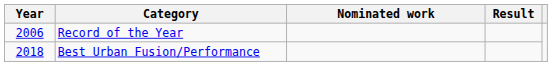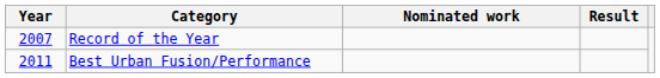 <table class="wikitable sortable plainrowheaders">
 <tr>
 <th scope="col" class="unsortable" style="width:5em;">Year</th>
 <th scope="col" class="unsortable" style="width:26em;">Category</th>
 <th scope="col" class="unsortable" style="width:25em;">Nominated work</th>
 <th scope="col" class="unsortable" style="width:5em;">Result</th>
 <th scope="col" class="unsortable"></th>
 </tr>
 <tr>
-<td style="text-align:center;"><a href='#'>2006</a></td>
+<td style="text-align:center;"><a href='#'>2007</a></td>
 <td><a href='#'>Record of the Year</a></td>
 <td> </td>
 <td></td>
 <td style="text-align:center;" rowspan="2"></td>
 </tr>
 <tr>
-<td style="text-align:center;"><a href='#'>2018</a></td>
+<td style="text-align:center;"><a href='#'>2011</a></td>
 <td><a href='#'>Best Urban Fusion/Performance</a></td>
 <td> </td>
 <td></td>
 </tr>
 </table>
